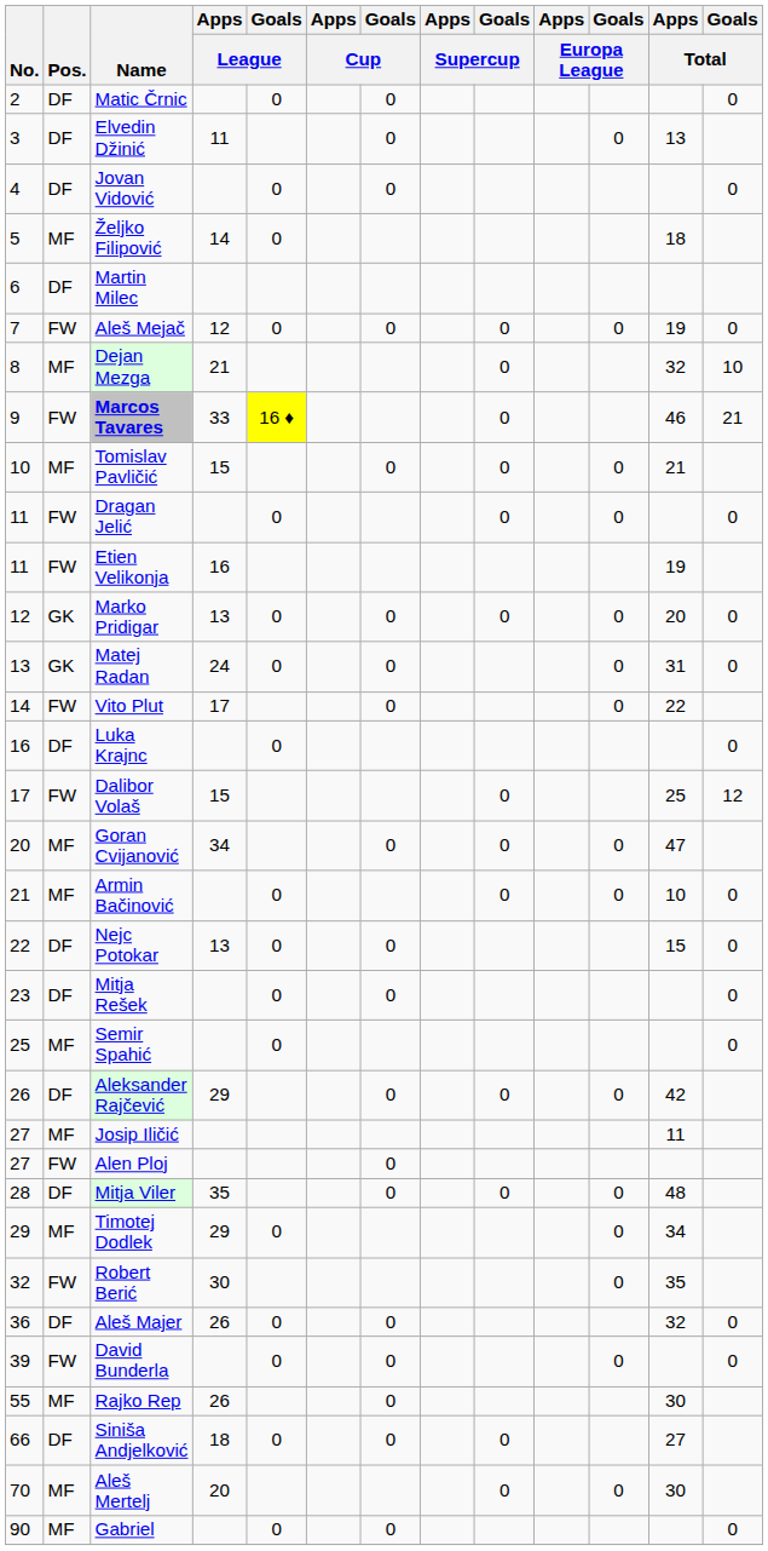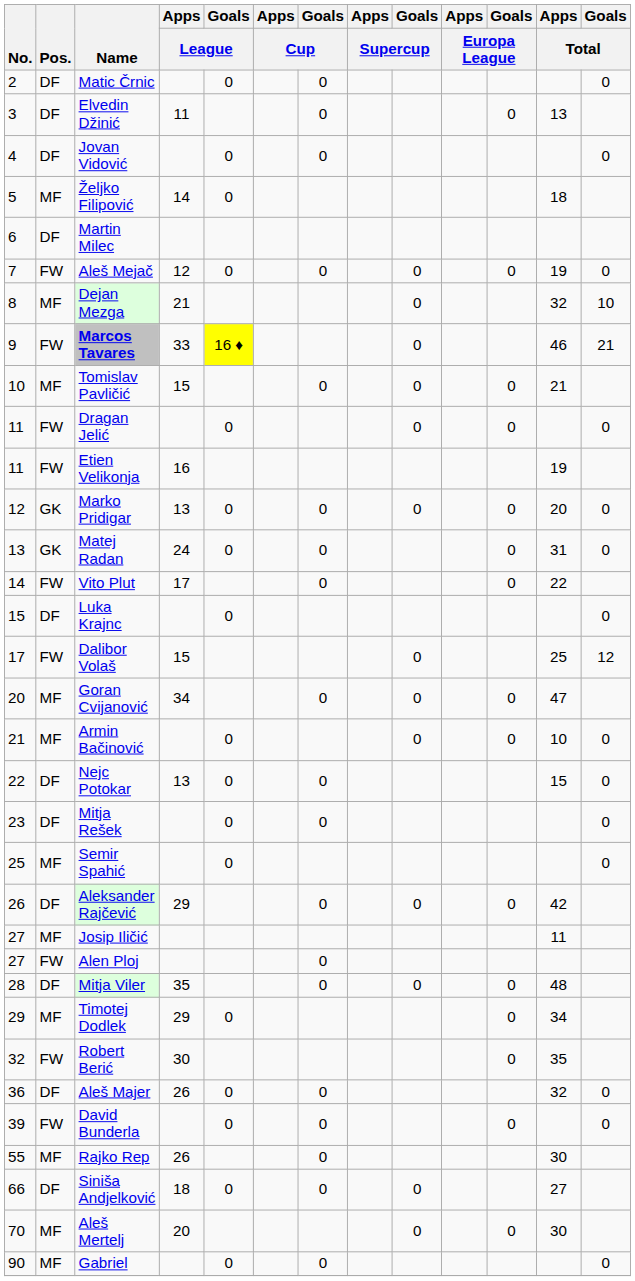 <table class="wikitable sortable" style="text-align:center">
 <tr>
 <th rowspan="2" valign="bottom" class="unsortable">No.</th>
 <th rowspan="2" valign="bottom" class="unsortable">Pos.</th>
 <th rowspan="2" valign="bottom" class="unsortable" width="200">Name</th>
 <th>Apps</th>
 <th>Goals</th>
 <th>Apps</th>
 <th>Goals</th>
 <th>Apps</th>
 <th>Goals</th>
 <th>Apps</th>
 <th>Goals</th>
 <th>Apps</th>
 <th>Goals</th>
 </tr>
 <tr class="unsortable">
 <th colspan="2" width="125"><a href='#'>League</a></th>
 <th colspan="2" width="125"><a href='#'>Cup</a></th>
 <th colspan="2" width="125"><a href='#'>Supercup</a></th>
 <th colspan="2" width="125"><a href='#'>Europa League</a></th>
 <th colspan="2" width="125">Total</th>
 </tr>
 <tr>
 <td align="left">2</td>
 <td align="left">DF</td>
 <td align="left"> <a href='#'>Matic Črnic</a></td>
 <td></td>
 <td>0</td>
 <td></td>
 <td>0</td>
 <td></td>
 <td></td>
 <td></td>
 <td></td>
 <td></td>
 <td>0</td>
 </tr>
 <tr>
 <td align="left">3</td>
 <td align="left">DF</td>
 <td align="left"> <a href='#'>Elvedin Džinić</a></td>
 <td>11</td>
 <td></td>
 <td></td>
 <td>0</td>
 <td></td>
 <td></td>
 <td></td>
 <td>0</td>
 <td>13</td>
 <td></td>
 </tr>
 <tr>
 <td align="left">4</td>
 <td align="left">DF</td>
 <td align="left"> <a href='#'>Jovan Vidović</a></td>
 <td></td>
 <td>0</td>
 <td></td>
 <td>0</td>
 <td></td>
 <td></td>
 <td></td>
 <td></td>
 <td></td>
 <td>0</td>
 </tr>
 <tr>
 <td align="left">5</td>
 <td align="left">MF</td>
 <td align="left"> <a href='#'>Željko Filipović</a></td>
 <td>14</td>
 <td>0</td>
 <td></td>
 <td></td>
 <td></td>
 <td></td>
 <td></td>
 <td></td>
 <td>18</td>
 <td></td>
 </tr>
 <tr>
 <td align="left">6</td>
 <td align="left">DF</td>
 <td align="left"> <a href='#'>Martin Milec</a></td>
 <td></td>
 <td></td>
 <td></td>
 <td></td>
 <td></td>
 <td></td>
 <td></td>
 <td></td>
 <td></td>
 <td></td>
 </tr>
 <tr>
 <td align="left">7</td>
 <td align="left">FW</td>
 <td align="left"> <a href='#'>Aleš Mejač</a></td>
 <td>12</td>
 <td>0</td>
 <td></td>
 <td>0</td>
 <td></td>
 <td>0</td>
 <td></td>
 <td>0</td>
 <td>19</td>
 <td>0</td>
 </tr>
 <tr>
 <td align="left">8</td>
 <td align="left">MF</td>
 <td bgcolor="#DDFFDD" align="left"> <a href='#'>Dejan Mezga</a> </td>
 <td>21</td>
 <td></td>
 <td></td>
 <td></td>
 <td></td>
 <td>0</td>
 <td></td>
 <td></td>
 <td>32</td>
 <td>10</td>
 </tr>
 <tr>
 <td align="left">9</td>
 <td align="left">FW</td>
 <td bgcolor="silver" align="left"> <strong><a href='#'>Marcos Tavares</a></strong> </td>
 <td>33</td>
 <td bgcolor="#FFFF00">16 ♦</td>
 <td></td>
 <td></td>
 <td></td>
 <td>0</td>
 <td></td>
 <td></td>
 <td>46</td>
 <td>21</td>
 </tr>
 <tr>
 <td align="left">10</td>
 <td align="left">MF</td>
 <td align="left"> <a href='#'>Tomislav Pavličić</a></td>
 <td>15</td>
 <td></td>
 <td></td>
 <td>0</td>
 <td></td>
 <td>0</td>
 <td></td>
 <td>0</td>
 <td>21</td>
 <td></td>
 </tr>
 <tr>
 <td align="left">11</td>
 <td align="left">FW</td>
 <td align="left"> <a href='#'>Dragan Jelić</a></td>
 <td></td>
 <td>0</td>
 <td></td>
 <td></td>
 <td></td>
 <td>0</td>
 <td></td>
 <td>0</td>
 <td></td>
 <td>0</td>
 </tr>
 <tr>
 <td align="left">11</td>
 <td align="left">FW</td>
 <td align="left"> <a href='#'>Etien Velikonja</a></td>
 <td>16</td>
 <td></td>
 <td></td>
 <td></td>
 <td></td>
 <td></td>
 <td></td>
 <td></td>
 <td>19</td>
 <td></td>
 </tr>
 <tr>
 <td align="left">12</td>
 <td align="left">GK</td>
 <td align="left"> <a href='#'>Marko Pridigar</a></td>
 <td>13</td>
 <td>0</td>
 <td></td>
 <td>0</td>
 <td></td>
 <td>0</td>
 <td></td>
 <td>0</td>
 <td>20</td>
 <td>0</td>
 </tr>
 <tr>
 <td align="left">13</td>
 <td align="left">GK</td>
 <td align="left"> <a href='#'>Matej Radan</a></td>
 <td>24</td>
 <td>0</td>
 <td></td>
 <td>0</td>
 <td></td>
 <td></td>
 <td></td>
 <td>0</td>
 <td>31</td>
 <td>0</td>
 </tr>
 <tr>
 <td align="left">14</td>
 <td align="left">FW</td>
 <td align="left"> <a href='#'>Vito Plut</a></td>
 <td>17</td>
 <td></td>
 <td></td>
 <td>0</td>
 <td></td>
 <td></td>
 <td></td>
 <td>0</td>
 <td>22</td>
 <td></td>
 </tr>
 <tr>
-<td align="left">16</td>
+<td align="left">15</td>
 <td align="left">DF</td>
 <td align="left"> <a href='#'>Luka Krajnc</a></td>
 <td></td>
 <td>0</td>
 <td></td>
 <td></td>
 <td></td>
 <td></td>
 <td></td>
 <td></td>
 <td></td>
 <td>0</td>
 </tr>
 <tr>
 <td align="left">17</td>
 <td align="left">FW</td>
 <td align="left"> <a href='#'>Dalibor Volaš</a></td>
 <td>15</td>
 <td></td>
 <td></td>
 <td></td>
 <td></td>
 <td>0</td>
 <td></td>
 <td></td>
 <td>25</td>
 <td>12</td>
 </tr>
 <tr>
 <td align="left">20</td>
 <td align="left">MF</td>
 <td align="left"> <a href='#'>Goran Cvijanović</a></td>
 <td>34</td>
 <td></td>
 <td></td>
 <td>0</td>
 <td></td>
 <td>0</td>
 <td></td>
 <td>0</td>
 <td>47</td>
 <td></td>
 </tr>
 <tr>
 <td align="left">21</td>
 <td align="left">MF</td>
 <td align="left"> <a href='#'>Armin Bačinović</a></td>
 <td></td>
 <td>0</td>
 <td></td>
 <td></td>
 <td></td>
 <td>0</td>
 <td></td>
 <td>0</td>
 <td>10</td>
 <td>0</td>
 </tr>
 <tr>
 <td align="left">22</td>
 <td align="left">DF</td>
 <td align="left"> <a href='#'>Nejc Potokar</a></td>
 <td>13</td>
 <td>0</td>
 <td></td>
 <td>0</td>
 <td></td>
 <td></td>
 <td></td>
 <td></td>
 <td>15</td>
 <td>0</td>
 </tr>
 <tr>
 <td align="left">23</td>
 <td align="left">DF</td>
 <td align="left"> <a href='#'>Mitja Rešek</a></td>
 <td></td>
 <td>0</td>
 <td></td>
 <td>0</td>
 <td></td>
 <td></td>
 <td></td>
 <td></td>
 <td></td>
 <td>0</td>
 </tr>
 <tr>
 <td align="left">25</td>
 <td align="left">MF</td>
 <td align="left"> <a href='#'>Semir Spahić</a></td>
 <td></td>
 <td>0</td>
 <td></td>
 <td></td>
 <td></td>
 <td></td>
 <td></td>
 <td></td>
 <td></td>
 <td>0</td>
 </tr>
 <tr>
 <td align="left">26</td>
 <td align="left">DF</td>
 <td bgcolor="#DDFFDD" align="left"> <a href='#'>Aleksander Rajčević</a> </td>
 <td>29</td>
 <td></td>
 <td></td>
 <td>0</td>
 <td></td>
 <td>0</td>
 <td></td>
 <td>0</td>
 <td>42</td>
 <td></td>
 </tr>
 <tr>
 <td align="left">27</td>
 <td align="left">MF</td>
 <td align="left"> <a href='#'>Josip Iličić</a></td>
 <td></td>
 <td></td>
 <td></td>
 <td></td>
 <td></td>
 <td></td>
 <td></td>
 <td></td>
 <td>11</td>
 <td></td>
 </tr>
 <tr>
 <td align="left">27</td>
 <td align="left">FW</td>
 <td align="left"> <a href='#'>Alen Ploj</a></td>
 <td></td>
 <td></td>
 <td></td>
 <td>0</td>
 <td></td>
 <td></td>
 <td></td>
 <td></td>
 <td></td>
 <td></td>
 </tr>
 <tr>
 <td align="left">28</td>
 <td align="left">DF</td>
 <td bgcolor="#DDFFDD" align="left"> <a href='#'>Mitja Viler</a> </td>
 <td>35</td>
 <td></td>
 <td></td>
 <td>0</td>
 <td></td>
 <td>0</td>
 <td></td>
 <td>0</td>
 <td>48</td>
 <td></td>
 </tr>
 <tr>
 <td align="left">29</td>
 <td align="left">MF</td>
 <td align="left"> <a href='#'>Timotej Dodlek</a></td>
 <td>29</td>
 <td>0</td>
 <td></td>
 <td></td>
 <td></td>
 <td></td>
 <td></td>
 <td>0</td>
 <td>34</td>
 <td></td>
 </tr>
 <tr>
 <td align="left">32</td>
 <td align="left">FW</td>
 <td align="left"> <a href='#'>Robert Berić</a></td>
 <td>30</td>
 <td></td>
 <td></td>
 <td></td>
 <td></td>
 <td></td>
 <td></td>
 <td>0</td>
 <td>35</td>
 <td></td>
 </tr>
 <tr>
 <td align="left">36</td>
 <td align="left">DF</td>
 <td align="left"> <a href='#'>Aleš Majer</a></td>
 <td>26</td>
 <td>0</td>
 <td></td>
 <td>0</td>
 <td></td>
 <td></td>
 <td></td>
 <td></td>
 <td>32</td>
 <td>0</td>
 </tr>
 <tr>
 <td align="left">39</td>
 <td align="left">FW</td>
 <td align="left"> <a href='#'>David Bunderla</a></td>
 <td></td>
 <td>0</td>
 <td></td>
 <td>0</td>
 <td></td>
 <td></td>
 <td></td>
 <td>0</td>
 <td></td>
 <td>0</td>
 </tr>
 <tr>
 <td align="left">55</td>
 <td align="left">MF</td>
 <td align="left"> <a href='#'>Rajko Rep</a></td>
 <td>26</td>
 <td></td>
 <td></td>
 <td>0</td>
 <td></td>
 <td></td>
 <td></td>
 <td></td>
 <td>30</td>
 <td></td>
 </tr>
 <tr>
 <td align="left">66</td>
 <td align="left">DF</td>
 <td align="left"> <a href='#'>Siniša Andjelković</a></td>
 <td>18</td>
 <td>0</td>
 <td></td>
 <td>0</td>
 <td></td>
 <td>0</td>
 <td></td>
 <td></td>
 <td>27</td>
 <td></td>
 </tr>
 <tr>
 <td align="left">70</td>
 <td align="left">MF</td>
 <td align="left"> <a href='#'>Aleš Mertelj</a></td>
 <td>20</td>
 <td></td>
 <td></td>
 <td></td>
 <td></td>
 <td>0</td>
 <td></td>
 <td>0</td>
 <td>30</td>
 <td></td>
 </tr>
 <tr>
 <td align="left">90</td>
 <td align="left">MF</td>
 <td align="left"> <a href='#'>Gabriel</a></td>
 <td></td>
 <td>0</td>
 <td></td>
 <td>0</td>
 <td></td>
 <td></td>
 <td></td>
 <td></td>
 <td></td>
 <td>0</td>
 </tr>
 <tr>
 </tr>
 </table>
